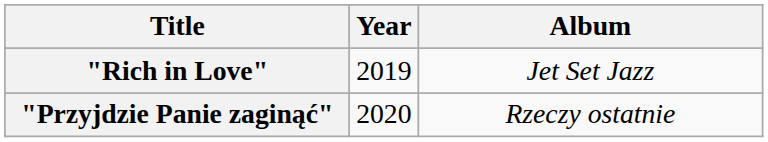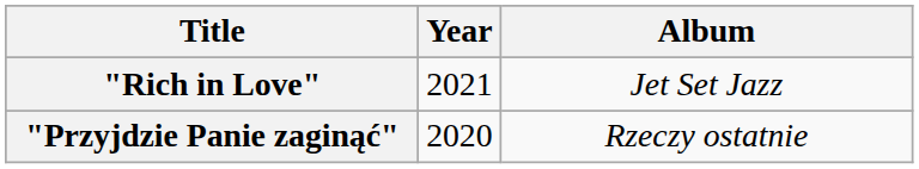 <table class="wikitable plainrowheaders" style="text-align:center;">
 <tr>
 <th scope="col" style="width:12em;">Title</th>
 <th scope="col" style="width:2em;">Year</th>
 <th scope="col" style="width:12em;">Album</th>
 </tr>
 <tr>
 <th scope="row">"Rich in Love"<br></th>
-<td>2019</td>
+<td>2021</td>
 <td><em>Jet Set Jazz</em><br></td>
 </tr>
 <tr>
 <th scope="row">"Przyjdzie Panie zaginąć"<br></th>
 <td>2020</td>
 <td><em>Rzeczy ostatnie</em></td>
 </tr>
 </table>
